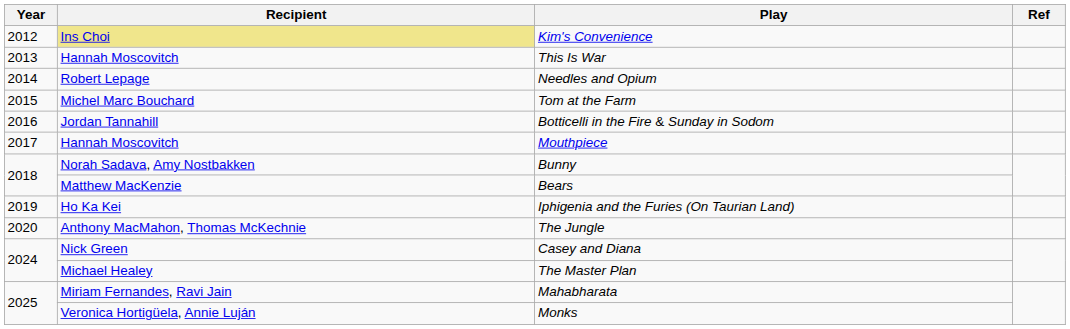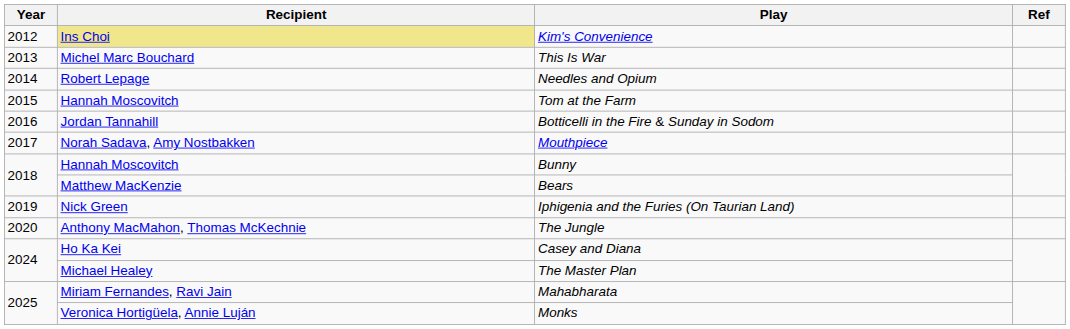 <table class = "wikitable sortable" width=100%>
 <tr>
 <th width=5%>Year</th>
 <th width=45%>Recipient</th>
 <th width=45%>Play</th>
 <th width=5%>Ref</th>
 </tr>
 <tr>
 <td>2012</td>
 <td style="background: khaki;"><a href='#'>Ins Choi</a></td>
 <td><em><a href='#'>Kim's Convenience</a></em></td>
 <td></td>
 </tr>
 <tr>
 <td>2013</td>
-<td><a href='#'>Hannah Moscovitch</a></td>
+<td><a href='#'>Michel Marc Bouchard</a></td>
 <td><em>This Is War</em></td>
 <td></td>
 </tr>
 <tr>
 <td>2014</td>
 <td><a href='#'>Robert Lepage</a></td>
 <td><em>Needles and Opium</em></td>
 <td></td>
 </tr>
 <tr>
 <td>2015</td>
-<td><a href='#'>Michel Marc Bouchard</a></td>
+<td><a href='#'>Hannah Moscovitch</a></td>
 <td><em>Tom at the Farm</em></td>
 <td></td>
 </tr>
 <tr>
 <td>2016</td>
 <td><a href='#'>Jordan Tannahill</a></td>
 <td><em>Botticelli in the Fire</em> & <em>Sunday in Sodom</em></td>
 <td></td>
 </tr>
 <tr>
 <td>2017</td>
-<td><a href='#'>Hannah Moscovitch</a></td>
+<td><a href='#'>Norah Sadava</a>, <a href='#'>Amy Nostbakken</a></td>
 <td><em><a href='#'>Mouthpiece</a></em></td>
 <td></td>
 </tr>
 <tr>
 <td rowspan=2>2018</td>
-<td><a href='#'>Norah Sadava</a>, <a href='#'>Amy Nostbakken</a></td>
+<td><a href='#'>Hannah Moscovitch</a></td>
 <td><em>Bunny</em></td>
 <td rowspan=2></td>
 </tr>
 <tr>
 <td><a href='#'>Matthew MacKenzie</a></td>
 <td><em>Bears</em></td>
 </tr>
 <tr>
 <td>2019</td>
-<td><a href='#'>Ho Ka Kei</a></td>
+<td><a href='#'>Nick Green</a></td>
 <td><em>Iphigenia and the Furies (On Taurian Land)</em></td>
 <td></td>
 </tr>
 <tr>
 <td>2020</td>
 <td><a href='#'>Anthony MacMahon</a>, <a href='#'>Thomas McKechnie</a></td>
 <td><em>The Jungle</em></td>
 <td></td>
 </tr>
 <tr>
 <td rowspan=2>2024</td>
-<td><a href='#'>Nick Green</a></td>
+<td><a href='#'>Ho Ka Kei</a></td>
 <td><em>Casey and Diana</em></td>
 <td rowspan=2></td>
 </tr>
 <tr>
 <td><a href='#'>Michael Healey</a></td>
 <td><em>The Master Plan</em></td>
 </tr>
 <tr>
 <td rowspan=2>2025</td>
 <td><a href='#'>Miriam Fernandes</a>, <a href='#'>Ravi Jain</a></td>
 <td><em>Mahabharata</em></td>
 <td rowspan=2></td>
 </tr>
 <tr>
 <td><a href='#'>Veronica Hortigüela</a>, <a href='#'>Annie Luján</a></td>
 <td><em>Monks</em></td>
 </tr>
 </table>
